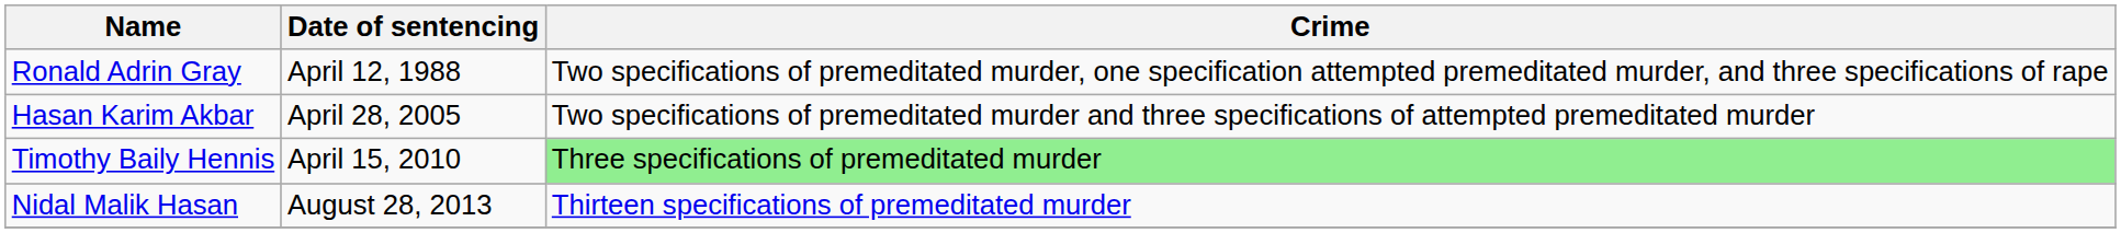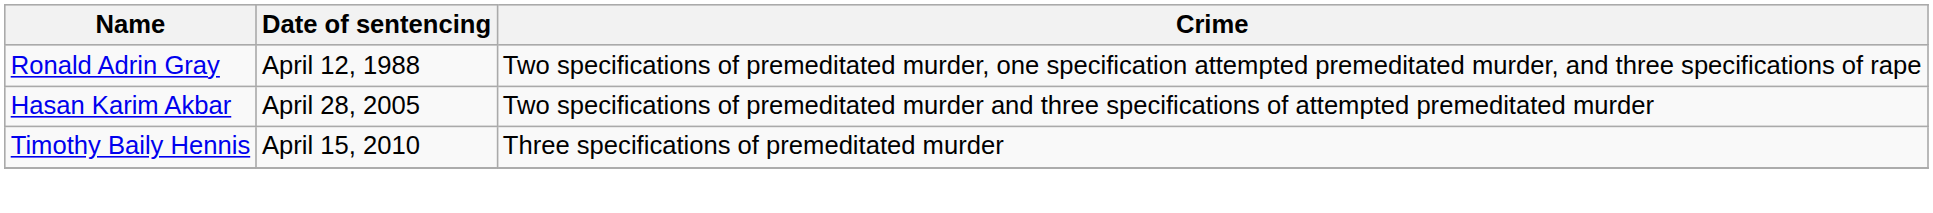 <table class="wikitable">
 <tr --->
 <th>Name</th>
 <th>Date of sentencing</th>
 <th>Crime</th>
 </tr>
 <tr --->
 <td><a href='#'>Ronald Adrin Gray</a></td>
 <td>April 12, 1988</td>
 <td>Two specifications of premeditated murder, one specification attempted premeditated murder, and three specifications of rape</td>
 </tr>
 <tr --->
 <td><a href='#'>Hasan Karim Akbar</a></td>
 <td>April 28, 2005</td>
 <td>Two specifications of premeditated murder and three specifications of attempted premeditated murder</td>
 </tr>
 <tr --->
 <td><a href='#'>Timothy Baily Hennis</a></td>
 <td>April 15, 2010</td>
-<td style="background: lightgreen;">Three specifications of premeditated murder</td>
-</tr>
-<tr --->
-<td><a href='#'>Nidal Malik Hasan</a></td>
-<td>August 28, 2013</td>
-<td><a href='#'>Thirteen specifications of premeditated murder</a></td>
+<td>Three specifications of premeditated murder</td>
 </tr>
 <tr --->
 </tr>
 </table>
